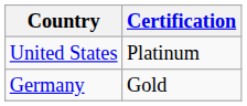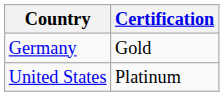 <table class="wikitable">
 <tr>
 <th scope="col">Country</th>
 <th scope="col"><a href='#'>Certification</a></th>
 </tr>
 <tr>
+<td><a href='#'>Germany</a></td>
+<td>Gold</td>
+</tr>
+<tr>
 <td><a href='#'>United States</a></td>
 <td>Platinum</td>
 </tr>
-<tr>
-<td><a href='#'>Germany</a></td>
-<td>Gold</td>
-</tr>
 </table>
